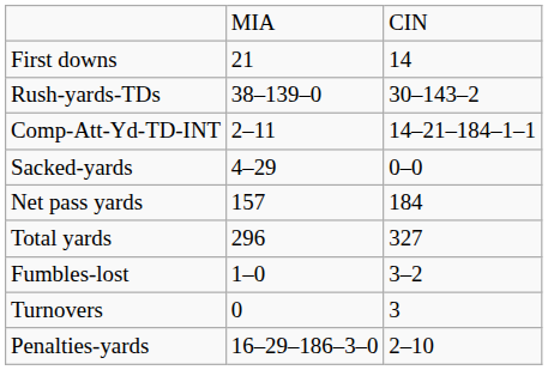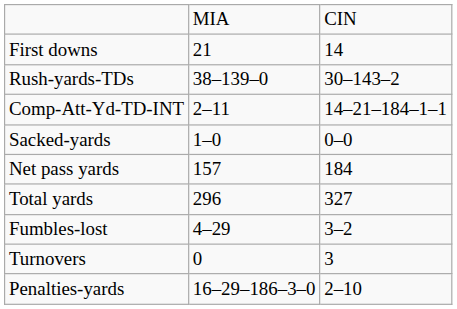 <table class="wikitable">
 <tr>
 <td></td>
 <td>MIA</td>
 <td>CIN</td>
 </tr>
 <tr>
 <td>First downs</td>
 <td>21</td>
 <td>14</td>
 </tr>
 <tr>
 <td>Rush-yards-TDs</td>
 <td>38–139–0</td>
 <td>30–143–2</td>
 </tr>
 <tr>
 <td>Comp-Att-Yd-TD-INT</td>
 <td>2–11</td>
 <td>14–21–184–1–1</td>
 </tr>
 <tr>
 <td>Sacked-yards</td>
-<td>4–29</td>
+<td>1–0</td>
 <td>0–0</td>
 </tr>
 <tr>
 <td>Net pass yards</td>
 <td>157</td>
 <td>184</td>
 </tr>
 <tr>
 <td>Total yards</td>
 <td>296</td>
 <td>327</td>
 </tr>
 <tr>
 <td>Fumbles-lost</td>
-<td>1–0</td>
+<td>4–29</td>
 <td>3–2</td>
 </tr>
 <tr>
 <td>Turnovers</td>
 <td>0</td>
 <td>3</td>
 </tr>
 <tr>
 <td>Penalties-yards</td>
 <td>16–29–186–3–0</td>
 <td>2–10</td>
 </tr>
 </table>
